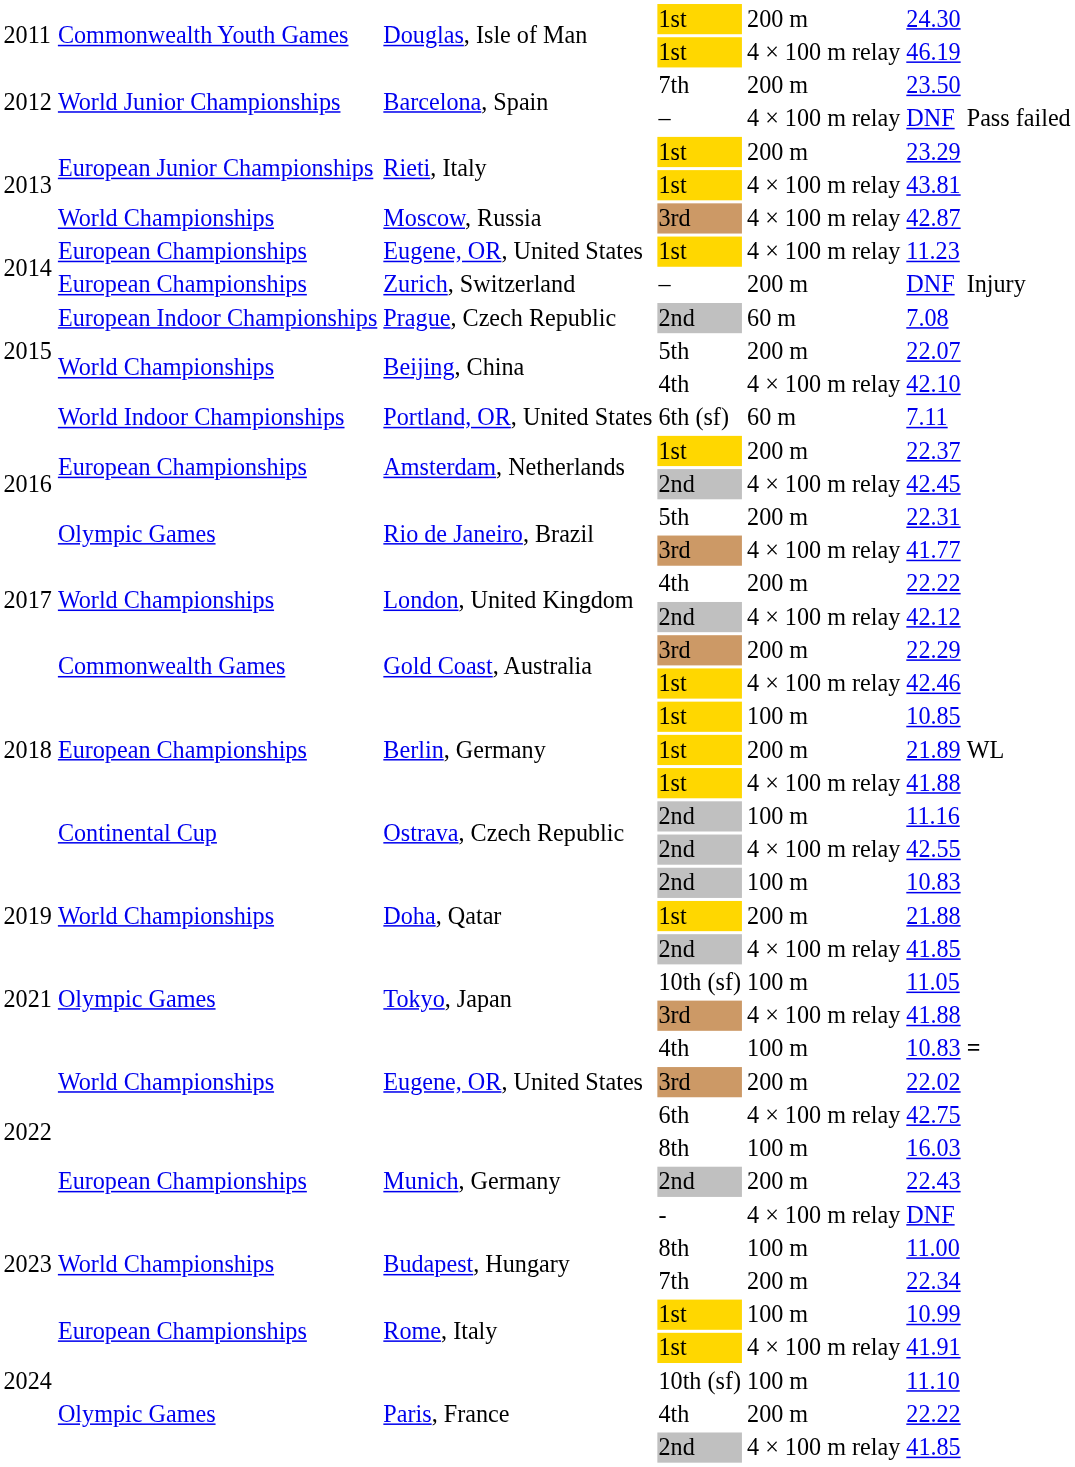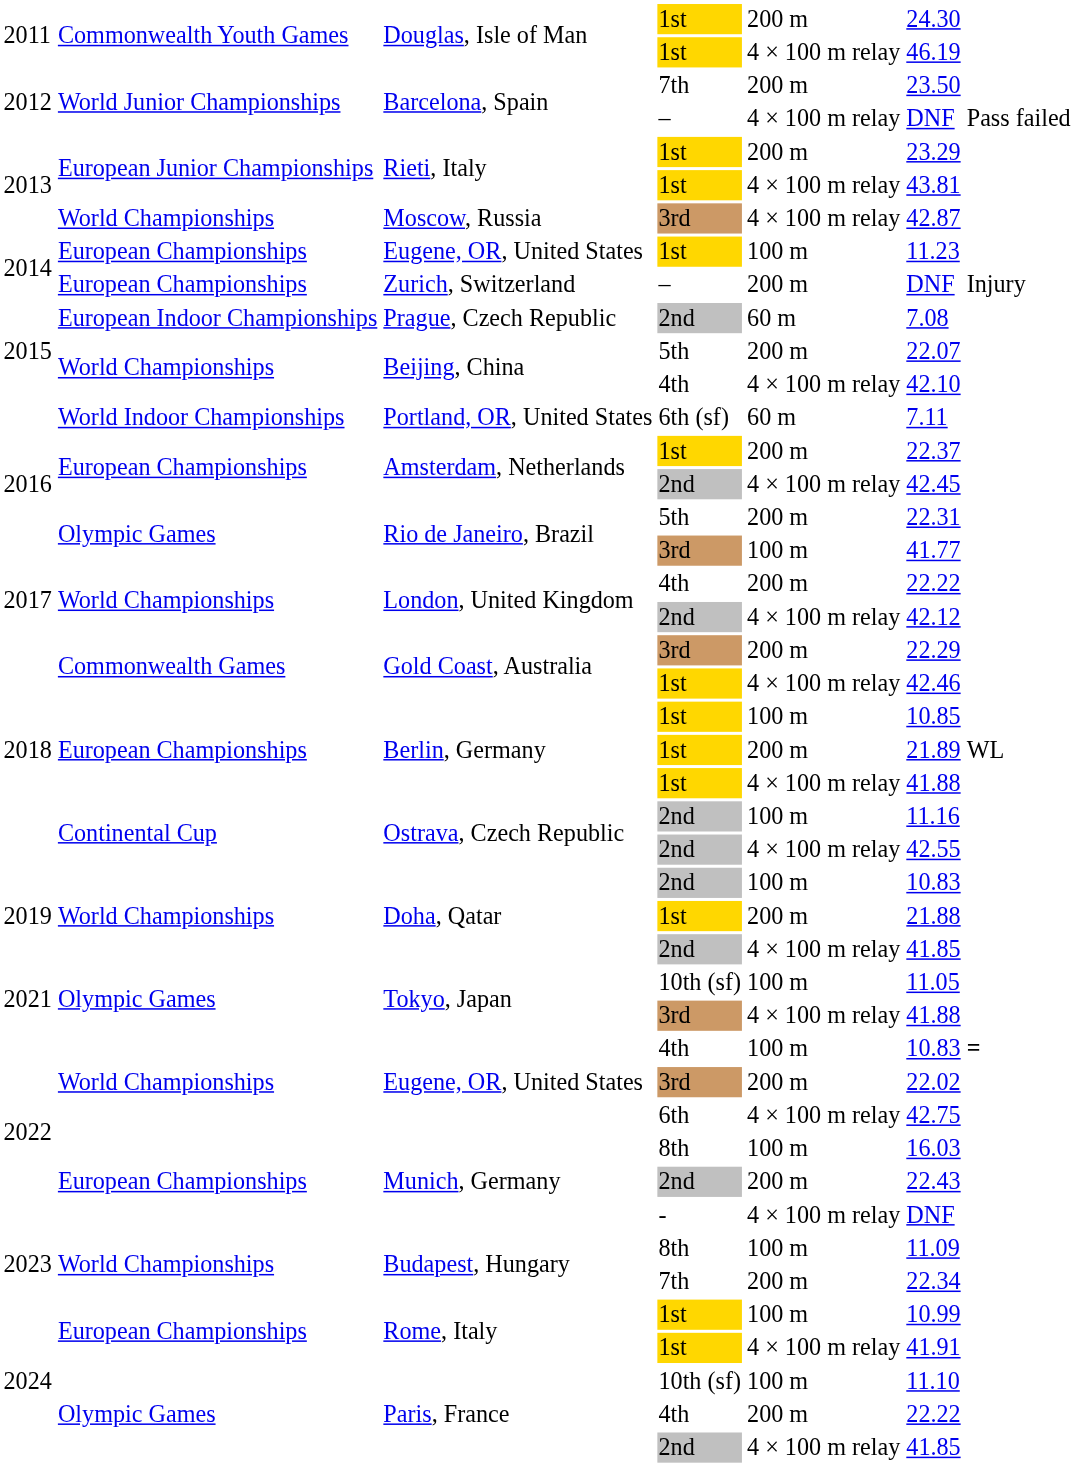 <table>
 <tr>
 <td rowspan=2>2011</td>
 <td rowspan=2><a href='#'>Commonwealth Youth Games</a></td>
 <td rowspan=2><a href='#'>Douglas</a>, Isle of Man</td>
 <td bgcolor=gold>1st</td>
 <td>200 m</td>
 <td><a href='#'>24.30</a></td>
 <td></td>
 </tr>
 <tr>
 <td bgcolor=gold>1st</td>
 <td>4 × 100 m relay</td>
 <td><a href='#'>46.19</a></td>
 <td></td>
 </tr>
 <tr>
 <td rowspan=2>2012</td>
 <td rowspan=2><a href='#'>World Junior Championships</a></td>
 <td rowspan=2><a href='#'>Barcelona</a>, Spain</td>
 <td>7th</td>
 <td>200 m</td>
 <td><a href='#'>23.50</a></td>
 <td></td>
 </tr>
 <tr>
 <td>–</td>
 <td>4 × 100 m relay</td>
 <td><a href='#'>DNF</a></td>
 <td>Pass failed</td>
 </tr>
 <tr>
 <td rowspan=3>2013</td>
 <td rowspan=2><a href='#'>European Junior Championships</a></td>
 <td rowspan=2><a href='#'>Rieti</a>, Italy</td>
 <td bgcolor=gold>1st</td>
 <td>200 m</td>
 <td><a href='#'>23.29</a></td>
 <td></td>
 </tr>
 <tr>
 <td bgcolor=gold>1st</td>
 <td>4 × 100 m relay</td>
 <td><a href='#'>43.81</a></td>
 <td></td>
 </tr>
 <tr>
 <td><a href='#'>World Championships</a></td>
 <td><a href='#'>Moscow</a>, Russia</td>
 <td bgcolor=cc9966>3rd</td>
 <td>4 × 100 m relay</td>
 <td><a href='#'>42.87</a></td>
 <td></td>
 </tr>
 <tr>
 <td rowspan=2>2014</td>
 <td><a href='#'>European Championships</a></td>
 <td><a href='#'>Eugene, OR</a>, United States</td>
 <td bgcolor=gold>1st</td>
-<td>4 × 100 m relay</td>
+<td>100 m</td>
 <td><a href='#'>11.23</a></td>
 <td></td>
 </tr>
 <tr>
 <td><a href='#'>European Championships</a></td>
 <td><a href='#'>Zurich</a>, Switzerland</td>
 <td>–</td>
 <td>200 m</td>
 <td><a href='#'>DNF</a></td>
 <td>Injury</td>
 </tr>
 <tr>
 <td rowspan=3>2015</td>
 <td><a href='#'>European Indoor Championships</a></td>
 <td><a href='#'>Prague</a>, Czech Republic</td>
 <td bgcolor=silver>2nd</td>
 <td>60 m</td>
 <td><a href='#'>7.08</a></td>
 <td><strong></strong></td>
 </tr>
 <tr>
 <td rowspan=2><a href='#'>World Championships</a></td>
 <td rowspan=2><a href='#'>Beijing</a>, China</td>
 <td>5th</td>
 <td>200 m</td>
 <td><a href='#'>22.07</a></td>
 <td><strong></strong></td>
 </tr>
 <tr>
 <td>4th</td>
 <td>4 × 100 m relay</td>
 <td><a href='#'>42.10</a></td>
 <td><strong></strong></td>
 </tr>
 <tr>
 <td rowspan=5>2016</td>
 <td><a href='#'>World Indoor Championships</a></td>
 <td><a href='#'>Portland, OR</a>, United States</td>
 <td>6th (sf)</td>
 <td>60 m</td>
 <td><a href='#'>7.11</a></td>
 <td></td>
 </tr>
 <tr>
 <td rowspan=2><a href='#'>European Championships</a></td>
 <td rowspan=2><a href='#'>Amsterdam</a>, Netherlands</td>
 <td bgcolor=gold>1st</td>
 <td>200 m</td>
 <td><a href='#'>22.37</a></td>
 <td></td>
 </tr>
 <tr>
 <td bgcolor=silver>2nd</td>
 <td>4 × 100 m relay</td>
 <td><a href='#'>42.45</a></td>
 <td></td>
 </tr>
 <tr>
 <td rowspan=2><a href='#'>Olympic Games</a></td>
 <td rowspan=2><a href='#'>Rio de Janeiro</a>, Brazil</td>
 <td>5th</td>
 <td>200 m</td>
 <td><a href='#'>22.31</a></td>
 <td></td>
 </tr>
 <tr>
 <td bgcolor=cc9966>3rd</td>
-<td>4 × 100 m relay</td>
+<td>100 m</td>
 <td><a href='#'>41.77</a></td>
 <td><strong></strong></td>
 </tr>
 <tr>
 <td rowspan=2>2017</td>
 <td rowspan=2><a href='#'>World Championships</a></td>
 <td rowspan=2><a href='#'>London</a>, United Kingdom</td>
 <td>4th</td>
 <td>200 m</td>
 <td><a href='#'>22.22</a></td>
 <td></td>
 </tr>
 <tr>
 <td bgcolor=silver>2nd</td>
 <td>4 × 100 m relay</td>
 <td><a href='#'>42.12</a></td>
 <td></td>
 </tr>
 <tr>
 <td rowspan=7>2018</td>
 <td rowspan=2><a href='#'>Commonwealth Games</a></td>
 <td rowspan=2><a href='#'>Gold Coast</a>, Australia</td>
 <td bgcolor=cc9966>3rd</td>
 <td>200 m</td>
 <td><a href='#'>22.29</a></td>
 <td></td>
 </tr>
 <tr>
 <td bgcolor=gold>1st</td>
 <td>4 × 100 m relay</td>
 <td><a href='#'>42.46</a></td>
 <td></td>
 </tr>
 <tr>
 <td rowspan=3><a href='#'>European Championships</a></td>
 <td rowspan=3><a href='#'>Berlin</a>, Germany</td>
 <td bgcolor=gold>1st</td>
 <td>100 m</td>
 <td><a href='#'>10.85</a></td>
 <td> <strong></strong></td>
 </tr>
 <tr>
 <td bgcolor=gold>1st</td>
 <td>200 m</td>
 <td><a href='#'>21.89</a></td>
 <td>WL <strong></strong></td>
 </tr>
 <tr>
 <td bgcolor=gold>1st</td>
 <td>4 × 100 m relay</td>
 <td><a href='#'>41.88</a></td>
 <td></td>
 </tr>
 <tr>
 <td rowspan=2><a href='#'>Continental Cup</a></td>
 <td rowspan=2><a href='#'>Ostrava</a>, Czech Republic</td>
 <td bgcolor=silver>2nd</td>
 <td>100 m</td>
 <td><a href='#'>11.16</a></td>
 <td rowspan=2></td>
 </tr>
 <tr>
 <td bgcolor=silver>2nd</td>
 <td>4 × 100 m relay</td>
 <td><a href='#'>42.55</a></td>
 </tr>
 <tr>
 <td rowspan=3>2019</td>
 <td rowspan=3><a href='#'>World Championships</a></td>
 <td rowspan=3><a href='#'>Doha</a>, Qatar</td>
 <td bgcolor=silver>2nd</td>
 <td>100 m</td>
 <td><a href='#'>10.83</a></td>
 <td><strong></strong></td>
 </tr>
 <tr>
 <td bgcolor=gold>1st</td>
 <td>200 m</td>
 <td><a href='#'>21.88</a></td>
 <td><strong></strong></td>
 </tr>
 <tr>
 <td bgcolor=silver>2nd</td>
 <td>4 × 100 m relay</td>
 <td><a href='#'>41.85</a></td>
 <td></td>
 </tr>
 <tr>
 <td rowspan=2>2021</td>
 <td rowspan=2><a href='#'>Olympic Games</a></td>
 <td rowspan=2><a href='#'>Tokyo</a>, Japan</td>
 <td>10th (sf)</td>
 <td>100 m</td>
 <td><a href='#'>11.05</a></td>
 <td></td>
 </tr>
 <tr>
 <td bgcolor=cc9966>3rd</td>
 <td>4 × 100 m relay</td>
 <td><a href='#'>41.88</a></td>
 <td></td>
 </tr>
 <tr>
 <td rowspan=6>2022</td>
 <td rowspan=3><a href='#'>World Championships</a></td>
 <td rowspan=3><a href='#'>Eugene, OR</a>, United States</td>
 <td>4th</td>
 <td>100 m</td>
 <td><a href='#'>10.83</a></td>
 <td><strong>=</strong></td>
 </tr>
 <tr>
 <td bgcolor=cc9966>3rd</td>
 <td>200 m</td>
 <td><a href='#'>22.02</a></td>
 <td></td>
 </tr>
 <tr>
 <td>6th</td>
 <td>4 × 100 m relay</td>
 <td><a href='#'>42.75</a></td>
 </tr>
 <tr>
 <td rowspan=3><a href='#'>European Championships</a></td>
 <td rowspan=3><a href='#'>Munich</a>, Germany</td>
 <td>8th</td>
 <td>100 m</td>
 <td><a href='#'>16.03</a></td>
 <td></td>
 </tr>
 <tr>
 <td bgcolor=silver>2nd</td>
 <td>200 m</td>
 <td><a href='#'>22.43</a></td>
 <td></td>
 </tr>
 <tr>
 <td>-</td>
 <td>4 × 100 m relay</td>
 <td><a href='#'>DNF</a></td>
 <td></td>
 </tr>
 <tr>
 <td rowspan=2>2023</td>
 <td rowspan=2><a href='#'>World Championships</a></td>
 <td rowspan=2><a href='#'>Budapest</a>, Hungary</td>
 <td>8th</td>
 <td>100 m</td>
-<td><a href='#'>11.00</a></td>
+<td><a href='#'>11.09</a></td>
 </tr>
 <tr>
 <td>7th</td>
 <td>200 m</td>
 <td><a href='#'>22.34</a></td>
 </tr>
 <tr>
 <td rowspan=5>2024</td>
 <td rowspan=2><a href='#'>European Championships</a></td>
 <td rowspan=2><a href='#'>Rome</a>, Italy</td>
 <td bgcolor=gold>1st</td>
 <td>100 m</td>
 <td><a href='#'>10.99</a></td>
 <td></td>
 </tr>
 <tr>
 <td bgcolor=gold>1st</td>
 <td>4 × 100 m relay</td>
 <td><a href='#'>41.91</a></td>
 <td></td>
 </tr>
 <tr>
 <td rowspan=3><a href='#'>Olympic Games</a></td>
 <td rowspan=3><a href='#'>Paris</a>, France</td>
 <td>10th (sf)</td>
 <td>100 m</td>
 <td><a href='#'>11.10</a></td>
 <td></td>
 </tr>
 <tr>
 <td>4th</td>
 <td>200 m</td>
 <td><a href='#'>22.22</a></td>
 <td></td>
 </tr>
 <tr>
 <td bgcolor=silver>2nd</td>
 <td>4 × 100 m relay</td>
 <td><a href='#'>41.85</a></td>
 <td></td>
 </tr>
 </table>
